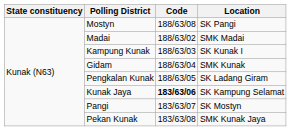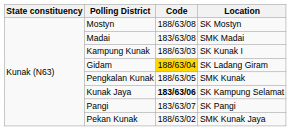 <table class="wikitable sortable mw-collapsible" style="white-space:nowrap;font-size:85%">
 <tr>
 <th>State constituency</th>
 <th>Polling District</th>
 <th>Code</th>
 <th>Location</th>
 </tr>
 <tr>
 <td rowspan="8">Kunak (N63)</td>
 <td>Mostyn</td>
 <td>188/63/08</td>
-<td>SK Pangi</td>
+<td>SK Mostyn</td>
 </tr>
 <tr>
 <td>Madai</td>
-<td>188/63/02</td>
+<td>183/63/08</td>
 <td>SMK Madai</td>
 </tr>
 <tr>
 <td>Kampung Kunak</td>
 <td>188/63/03</td>
 <td>SK Kunak I</td>
 </tr>
 <tr>
 <td>Gidam</td>
-<td>188/63/04</td>
-<td>SMK Kunak</td>
+<td style="background: gold;">188/63/04</td>
+<td>SK Ladang Giram</td>
 </tr>
 <tr>
 <td>Pengkalan Kunak</td>
 <td>188/63/05</td>
-<td>SK Ladang Giram</td>
+<td>SMK Kunak</td>
 </tr>
 <tr>
 <td>Kunak Jaya</td>
 <td><strong>183/63/06</strong></td>
 <td>SK Kampung Selamat</td>
 </tr>
 <tr>
 <td>Pangi</td>
 <td>183/63/07</td>
-<td>SK Mostyn</td>
+<td>SK Pangi</td>
 </tr>
 <tr>
 <td>Pekan Kunak</td>
-<td>183/63/08</td>
+<td>188/63/02</td>
 <td>SMK Kunak Jaya</td>
 </tr>
 </table>
